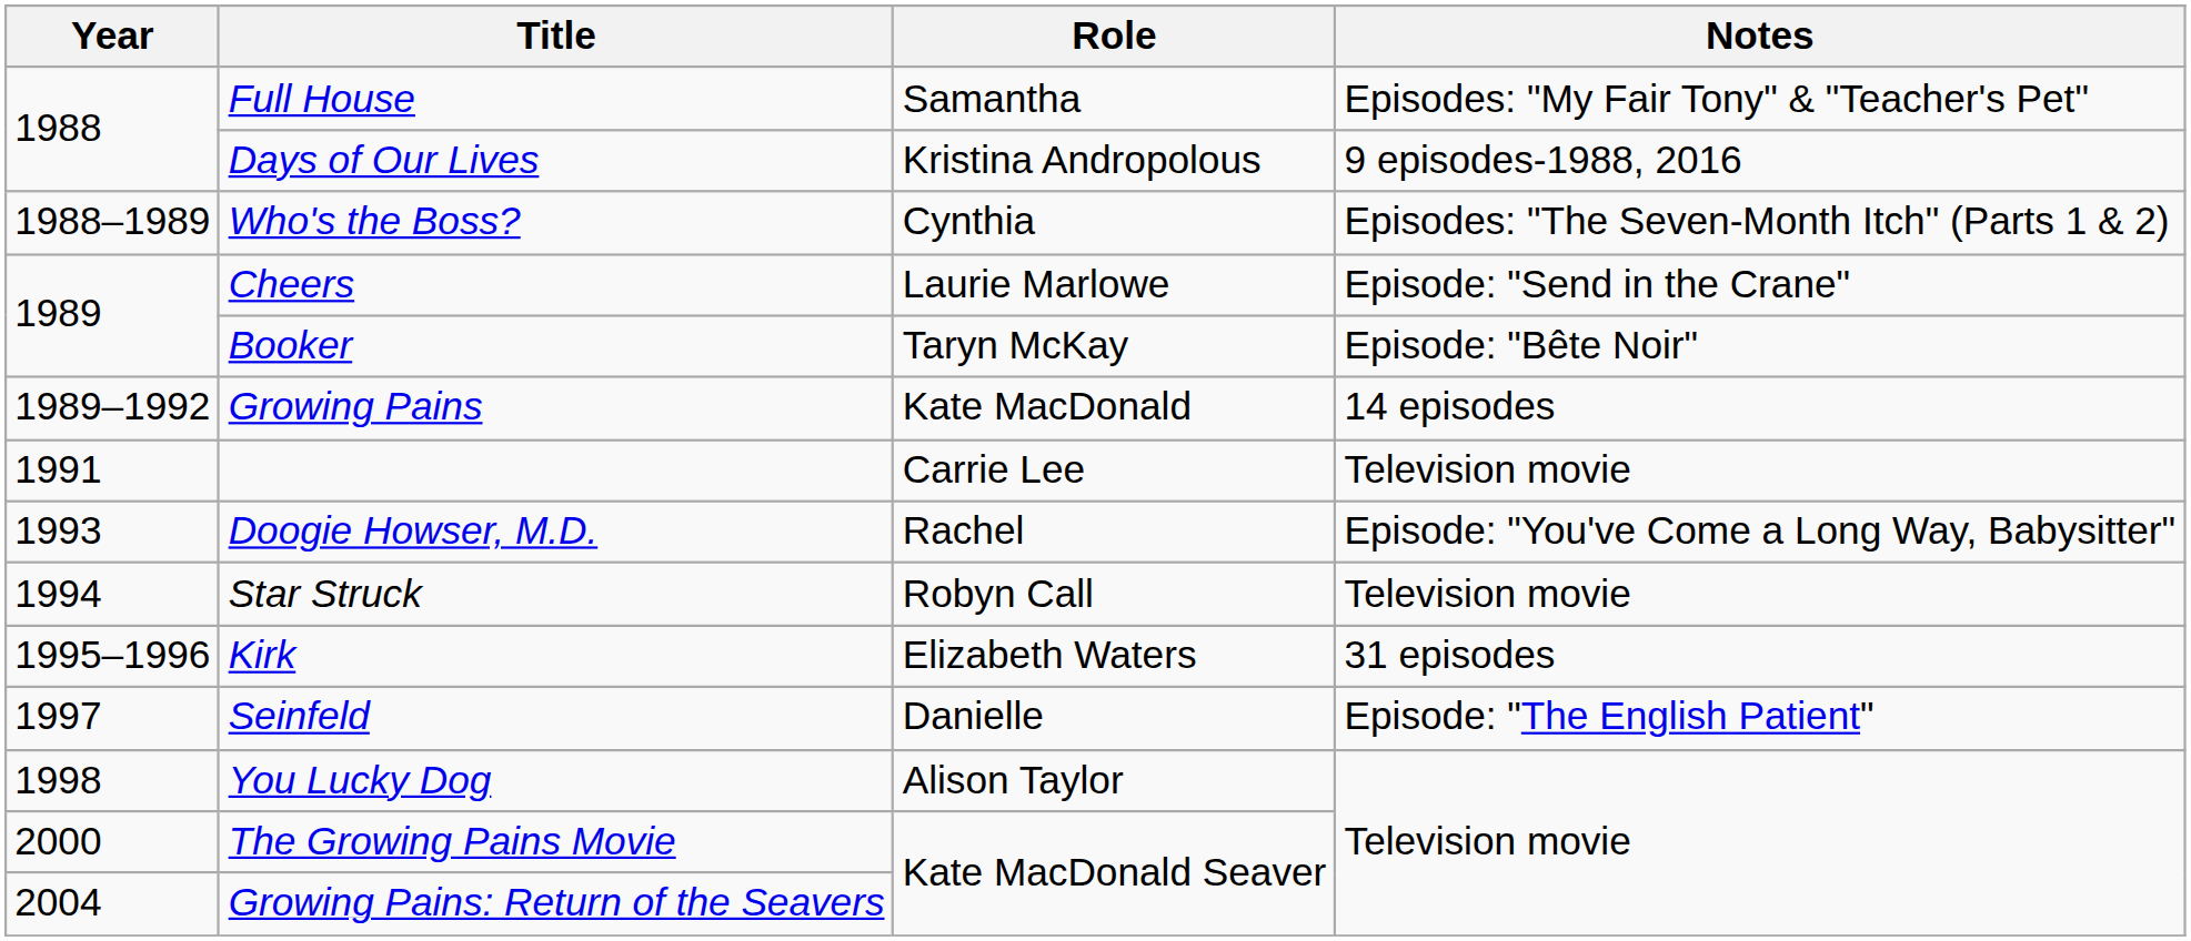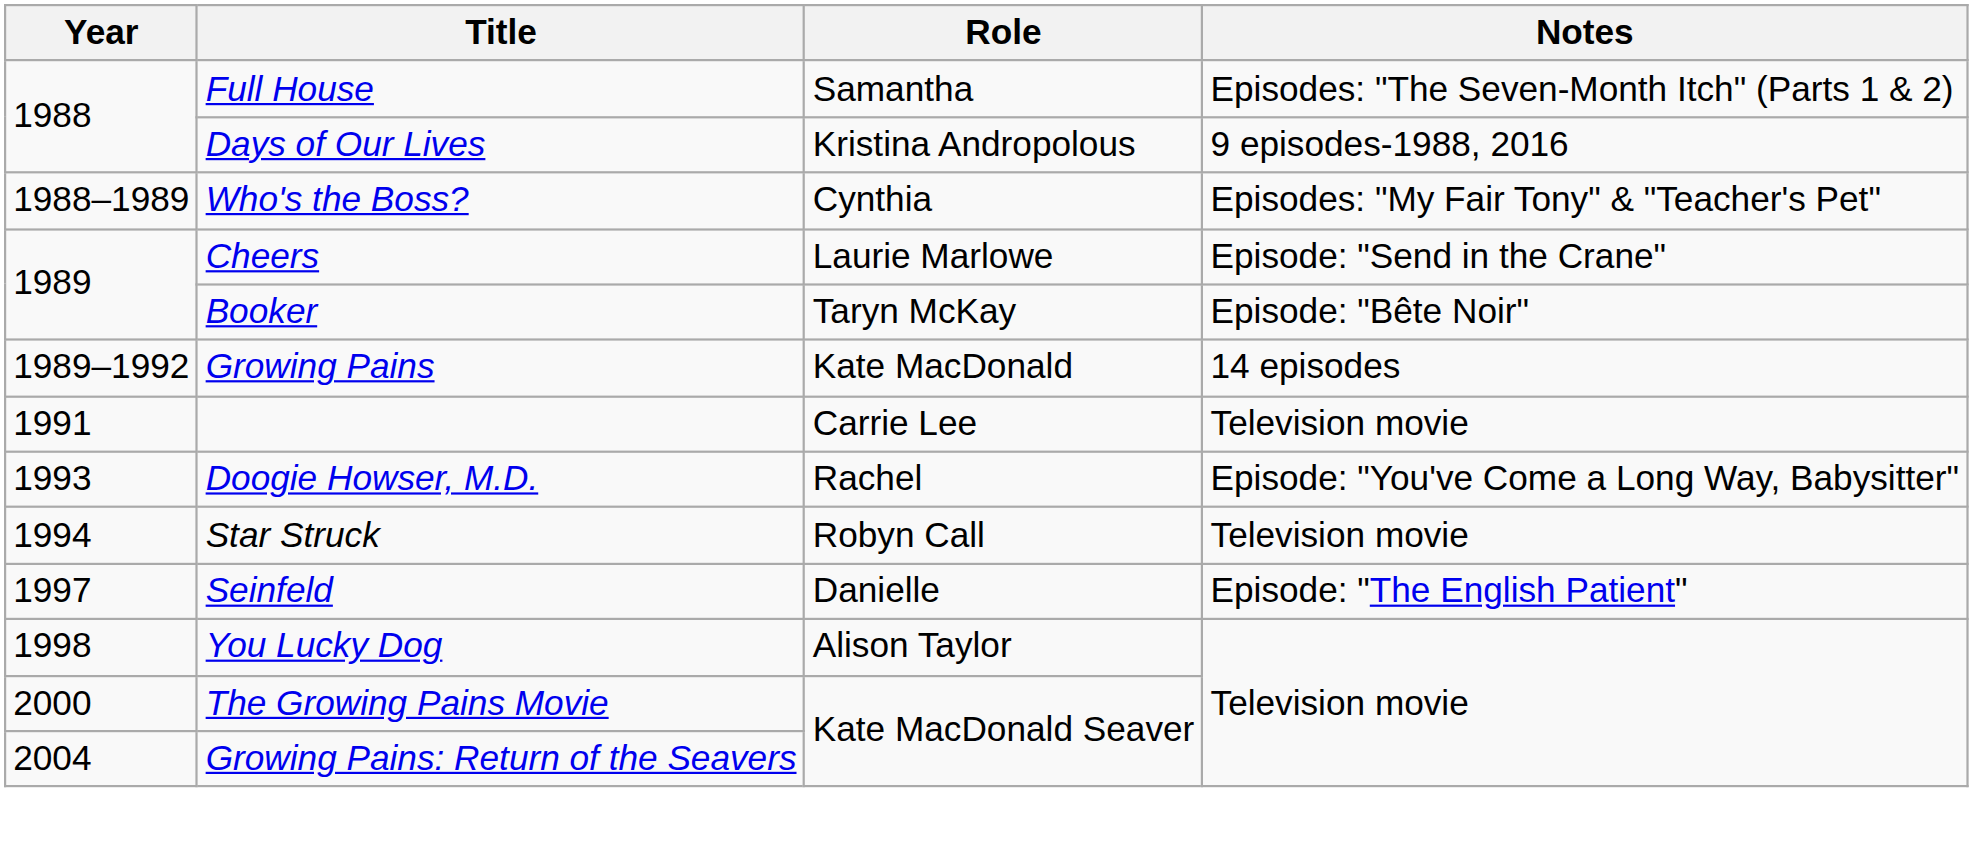 <table class="wikitable sortable">
 <tr>
 <th>Year</th>
 <th>Title</th>
 <th>Role</th>
 <th class="unsortable">Notes</th>
 </tr>
 <tr>
 <td rowspan=2>1988</td>
 <td><em><a href='#'>Full House</a></em></td>
 <td>Samantha</td>
-<td>Episodes: "My Fair Tony" & "Teacher's Pet"</td>
+<td>Episodes: "The Seven-Month Itch" (Parts 1 & 2)</td>
 </tr>
 <tr>
 <td><em><a href='#'>Days of Our Lives</a></em></td>
 <td>Kristina Andropolous</td>
 <td>9 episodes-1988, 2016</td>
 </tr>
 <tr>
 <td>1988–1989</td>
 <td><em><a href='#'>Who's the Boss?</a></em></td>
 <td>Cynthia</td>
-<td>Episodes: "The Seven-Month Itch" (Parts 1 & 2)</td>
+<td>Episodes: "My Fair Tony" & "Teacher's Pet"</td>
 </tr>
 <tr>
 <td rowspan=2>1989</td>
 <td><em><a href='#'>Cheers</a></em></td>
 <td>Laurie Marlowe</td>
 <td>Episode: "Send in the Crane"</td>
 </tr>
 <tr>
 <td><em><a href='#'>Booker</a></em></td>
 <td>Taryn McKay</td>
 <td>Episode: "Bête Noir"</td>
 </tr>
 <tr>
 <td>1989–1992</td>
 <td><em><a href='#'>Growing Pains</a></em></td>
 <td>Kate MacDonald</td>
 <td>14 episodes</td>
 </tr>
 <tr>
 <td>1991</td>
 <td><em></em></td>
 <td>Carrie Lee</td>
 <td>Television movie</td>
 </tr>
 <tr>
 <td>1993</td>
 <td><em><a href='#'>Doogie Howser, M.D.</a></em></td>
 <td>Rachel</td>
 <td>Episode: "You've Come a Long Way, Babysitter"</td>
 </tr>
 <tr>
 <td>1994</td>
 <td><em>Star Struck</em></td>
 <td>Robyn Call</td>
 <td>Television movie</td>
 </tr>
 <tr>
-<td>1995–1996</td>
-<td><em><a href='#'>Kirk</a></em></td>
-<td>Elizabeth Waters</td>
-<td>31 episodes</td>
-</tr>
-<tr>
 <td>1997</td>
 <td><em><a href='#'>Seinfeld</a></em></td>
 <td>Danielle</td>
 <td>Episode: "<a href='#'>The English Patient</a>"</td>
 </tr>
 <tr>
 <td>1998</td>
 <td><em><a href='#'>You Lucky Dog</a></em></td>
 <td>Alison Taylor</td>
 <td rowspan=3>Television movie</td>
 </tr>
 <tr>
 <td>2000</td>
 <td><em><a href='#'>The Growing Pains Movie</a></em></td>
 <td rowspan=2>Kate MacDonald Seaver</td>
 </tr>
 <tr>
 <td>2004</td>
 <td><em><a href='#'>Growing Pains: Return of the Seavers</a></em></td>
 </tr>
 </table>
